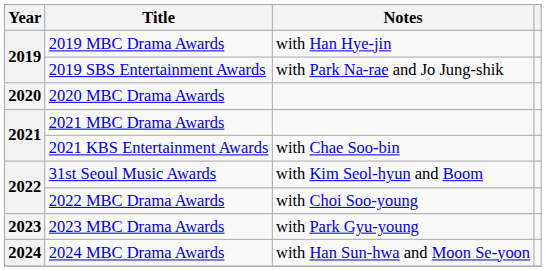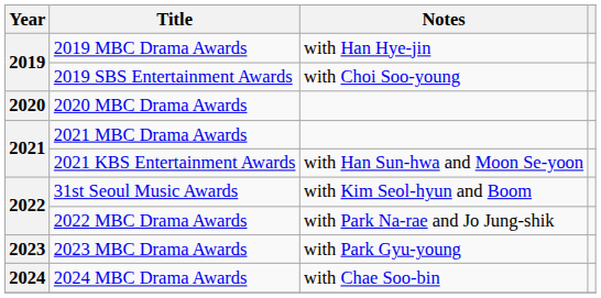 <table class="wikitable sortable plainrowheaders">
 <tr>
 <th scope="col">Year</th>
 <th scope="col">Title</th>
 <th scope="col">Notes</th>
 <th scope="col" class="unsortable"></th>
 </tr>
 <tr>
 <th scope="row" rowspan="2">2019</th>
 <td><a href='#'>2019 MBC Drama Awards</a></td>
 <td>with <a href='#'>Han Hye-jin</a></td>
 <td></td>
 </tr>
 <tr>
 <td><a href='#'>2019 SBS Entertainment Awards</a></td>
-<td>with <a href='#'>Park Na-rae</a> and Jo Jung-shik</td>
+<td>with <a href='#'>Choi Soo-young</a></td>
 <td></td>
 </tr>
 <tr>
 <th scope="row">2020</th>
 <td><a href='#'>2020 MBC Drama Awards</a></td>
 <td></td>
 <td></td>
 </tr>
 <tr>
 <th scope="row" rowspan=2>2021</th>
 <td><a href='#'>2021 MBC Drama Awards</a></td>
 <td></td>
 <td></td>
 </tr>
 <tr>
 <td><a href='#'>2021 KBS Entertainment Awards</a></td>
-<td>with <a href='#'>Chae Soo-bin</a></td>
+<td>with <a href='#'>Han Sun-hwa</a> and <a href='#'>Moon Se-yoon</a></td>
 <td></td>
 </tr>
 <tr>
 <th scope="row" rowspan=2>2022</th>
 <td><a href='#'>31st Seoul Music Awards</a></td>
 <td>with <a href='#'>Kim Seol-hyun</a> and <a href='#'>Boom</a></td>
 <td></td>
 </tr>
 <tr>
 <td><a href='#'>2022 MBC Drama Awards</a></td>
-<td>with <a href='#'>Choi Soo-young</a></td>
+<td>with <a href='#'>Park Na-rae</a> and Jo Jung-shik</td>
 <td></td>
 </tr>
 <tr>
 <th scope="row">2023</th>
 <td><a href='#'>2023 MBC Drama Awards</a></td>
 <td>with <a href='#'>Park Gyu-young</a></td>
 <td></td>
 </tr>
 <tr>
 <th scope="row">2024</th>
 <td><a href='#'>2024 MBC Drama Awards</a></td>
-<td>with <a href='#'>Han Sun-hwa</a> and <a href='#'>Moon Se-yoon</a></td>
+<td>with <a href='#'>Chae Soo-bin</a></td>
 <td></td>
 </tr>
 <tr>
 </tr>
 </table>
